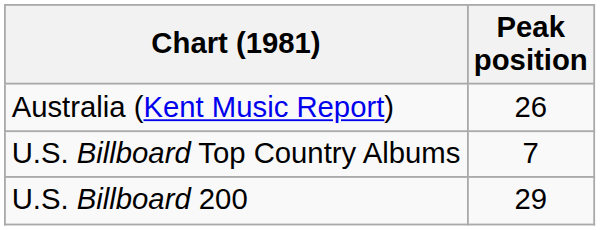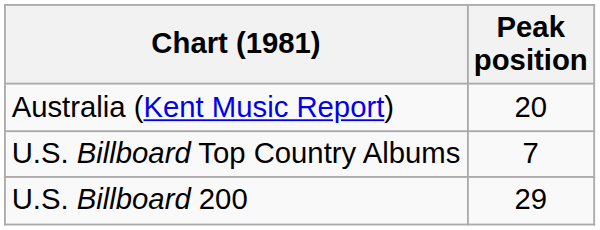 <table class="wikitable">
 <tr>
 <th>Chart (1981)</th>
 <th>Peak<br>position</th>
 </tr>
 <tr>
 <td>Australia (<a href='#'>Kent Music Report</a>)</td>
-<td align="center">26</td>
+<td align="center">20</td>
 </tr>
 <tr>
 <td>U.S. <em>Billboard</em> Top Country Albums</td>
 <td align="center">7</td>
 </tr>
 <tr>
 <td>U.S. <em>Billboard</em> 200</td>
 <td align="center">29</td>
 </tr>
 </table>
